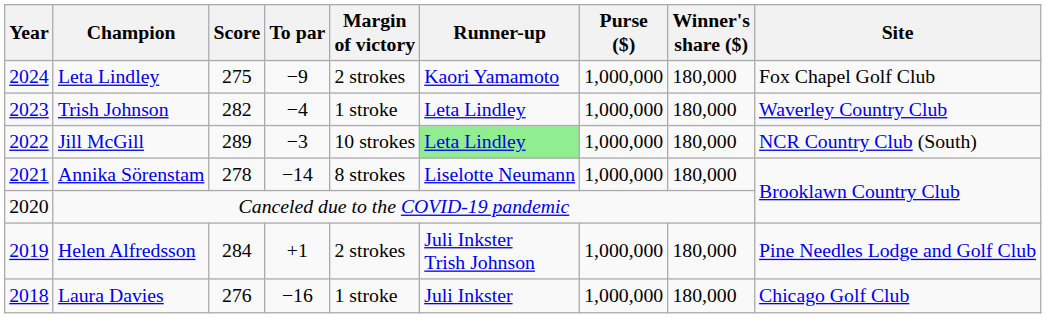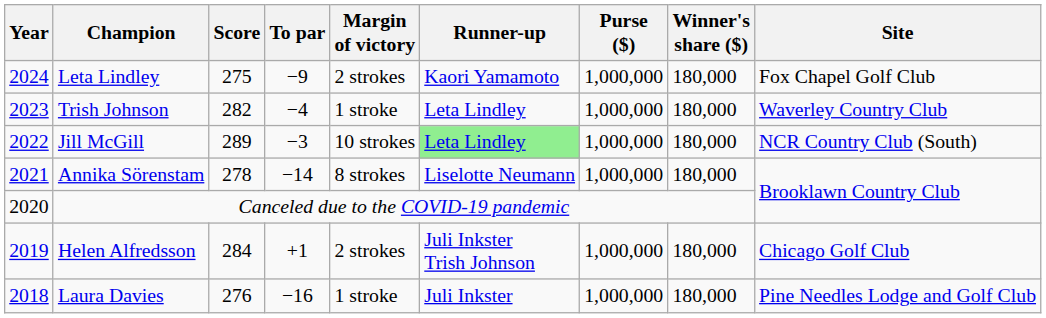 <table class=wikitable style="font-size:95%">
 <tr>
 <th>Year</th>
 <th>Champion</th>
 <th>Score</th>
 <th>To par</th>
 <th>Margin<br>of victory</th>
 <th>Runner-up</th>
 <th>Purse<br>($)</th>
 <th>Winner's<br>share ($)</th>
 <th>Site</th>
 </tr>
 <tr>
 <td><a href='#'>2024</a></td>
 <td> <a href='#'>Leta Lindley</a></td>
 <td align=center>275</td>
 <td align=center>−9</td>
 <td>2 strokes</td>
 <td> <a href='#'>Kaori Yamamoto</a></td>
 <td>1,000,000</td>
 <td>180,000</td>
 <td>Fox Chapel Golf Club</td>
 </tr>
 <tr>
 <td><a href='#'>2023</a></td>
 <td> <a href='#'>Trish Johnson</a></td>
 <td align=center>282</td>
 <td align=center>−4</td>
 <td>1 stroke</td>
 <td> <a href='#'>Leta Lindley</a></td>
 <td>1,000,000</td>
 <td>180,000</td>
 <td><a href='#'>Waverley Country Club</a></td>
 </tr>
 <tr>
 <td><a href='#'>2022</a></td>
 <td> <a href='#'>Jill McGill</a></td>
 <td align=center>289</td>
 <td align=center>−3</td>
 <td>10 strokes</td>
 <td style="background: lightgreen;"> <a href='#'>Leta Lindley</a></td>
 <td>1,000,000</td>
 <td>180,000</td>
 <td><a href='#'>NCR Country Club</a> (South)</td>
 </tr>
 <tr>
 <td><a href='#'>2021</a></td>
 <td> <a href='#'>Annika Sörenstam</a></td>
 <td align=center>278</td>
 <td align=center>−14</td>
 <td>8 strokes</td>
 <td> <a href='#'>Liselotte Neumann</a></td>
 <td>1,000,000</td>
 <td>180,000</td>
 <td rowspan=2><a href='#'>Brooklawn Country Club</a></td>
 </tr>
 <tr>
 <td>2020</td>
 <td colspan=7 align=center><em>Canceled due to the <a href='#'>COVID-19 pandemic</a></em></td>
 </tr>
 <tr>
 <td><a href='#'>2019</a></td>
 <td> <a href='#'>Helen Alfredsson</a></td>
 <td align=center>284</td>
 <td align=center>+1</td>
 <td>2 strokes</td>
 <td> <a href='#'>Juli Inkster</a><br> <a href='#'>Trish Johnson</a></td>
 <td>1,000,000</td>
 <td>180,000</td>
-<td><a href='#'>Pine Needles Lodge and Golf Club</a></td>
+<td><a href='#'>Chicago Golf Club</a></td>
 </tr>
 <tr>
 <td><a href='#'>2018</a></td>
 <td> <a href='#'>Laura Davies</a></td>
 <td align=center>276</td>
 <td align=center>−16</td>
 <td>1 stroke</td>
 <td> <a href='#'>Juli Inkster</a></td>
 <td>1,000,000</td>
 <td>180,000</td>
-<td><a href='#'>Chicago Golf Club</a></td>
+<td><a href='#'>Pine Needles Lodge and Golf Club</a></td>
 </tr>
 </table>
